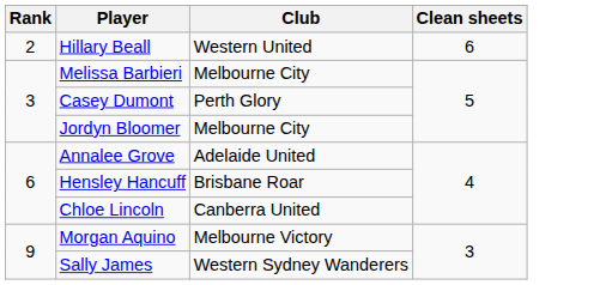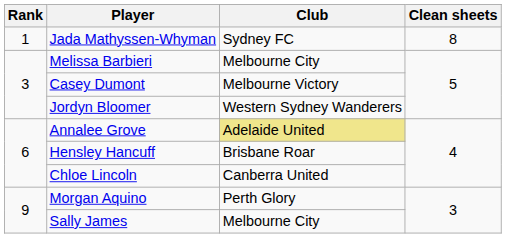 <table class="wikitable sortable" style="text-align:center;">
 <tr>
 <th>Rank</th>
 <th>Player</th>
 <th>Club</th>
 <th>Clean sheets</th>
 </tr>
 <tr>
-<td rowspan=1>2</td>
-<td align=left> <a href='#'>Hillary Beall</a></td>
-<td align=left>Western United</td>
-<td rowspan=1>6</td>
+<td rowspan=1>1</td>
+<td align=left> <a href='#'>Jada Mathyssen-Whyman</a></td>
+<td align=left>Sydney FC</td>
+<td rowspan=1>8</td>
 </tr>
 <tr>
 <td rowspan=3>3</td>
 <td align=left> <a href='#'>Melissa Barbieri</a></td>
 <td align=left>Melbourne City</td>
 <td rowspan=3>5</td>
 </tr>
 <tr>
 <td align=left> <a href='#'>Casey Dumont</a></td>
-<td align=left>Perth Glory</td>
+<td align=left>Melbourne Victory</td>
 </tr>
 <tr>
 <td align=left> <a href='#'>Jordyn Bloomer</a></td>
-<td align=left>Melbourne City<br></td>
+<td align=left>Western Sydney Wanderers</td>
 </tr>
 <tr>
 <td rowspan=3>6</td>
 <td align=left> <a href='#'>Annalee Grove</a></td>
-<td align=left>Adelaide United</td>
+<td align=left style="background: khaki;">Adelaide United</td>
 <td rowspan=3>4</td>
 </tr>
 <tr>
 <td align=left> <a href='#'>Hensley Hancuff</a></td>
 <td align=left>Brisbane Roar</td>
 </tr>
 <tr>
 <td align=left> <a href='#'>Chloe Lincoln</a></td>
 <td align=left>Canberra United</td>
 </tr>
 <tr>
 <td rowspan=2>9</td>
 <td align=left> <a href='#'>Morgan Aquino</a></td>
-<td align=left>Melbourne Victory</td>
+<td align=left>Perth Glory</td>
 <td rowspan=2>3</td>
 </tr>
 <tr>
 <td align=left> <a href='#'>Sally James</a></td>
-<td align=left>Western Sydney Wanderers</td>
+<td align=left>Melbourne City<br></td>
 </tr>
 </table>
